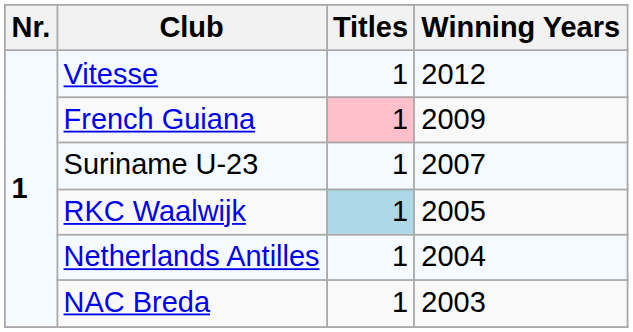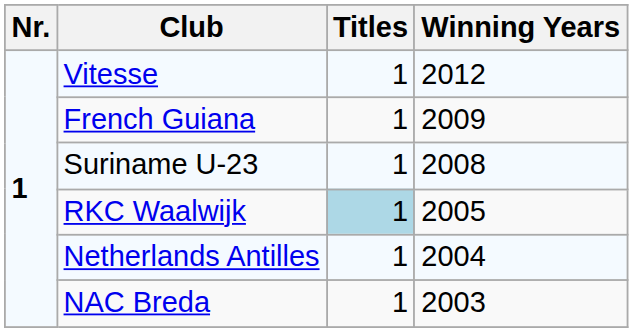 <table class="wikitable">
 <tr>
 <th>Nr.</th>
 <th>Club</th>
 <th>Titles</th>
 <th>Winning Years</th>
 </tr>
 <tr bgcolor=#F4FAFF>
 <td rowspan="6"><strong>1</strong></td>
 <td> <a href='#'>Vitesse</a></td>
 <td align="right">1</td>
 <td>2012</td>
 </tr>
 <tr>
 <td> <a href='#'>French Guiana</a></td>
-<td align="right" style="background: pink;">1</td>
+<td align="right">1</td>
 <td>2009</td>
 </tr>
 <tr bgcolor=#F4FAFF>
 <td> Suriname U-23</td>
 <td align="right">1</td>
-<td>2007</td>
+<td>2008</td>
 </tr>
 <tr>
 <td> <a href='#'>RKC Waalwijk</a></td>
 <td align="right" style="background: lightblue;">1</td>
 <td>2005</td>
 </tr>
 <tr bgcolor=#F4FAFF>
 <td> <a href='#'>Netherlands Antilles</a></td>
 <td align="right">1</td>
 <td>2004</td>
 </tr>
 <tr>
 <td> <a href='#'>NAC Breda</a></td>
 <td align="right">1</td>
 <td>2003</td>
 </tr>
 </table>
